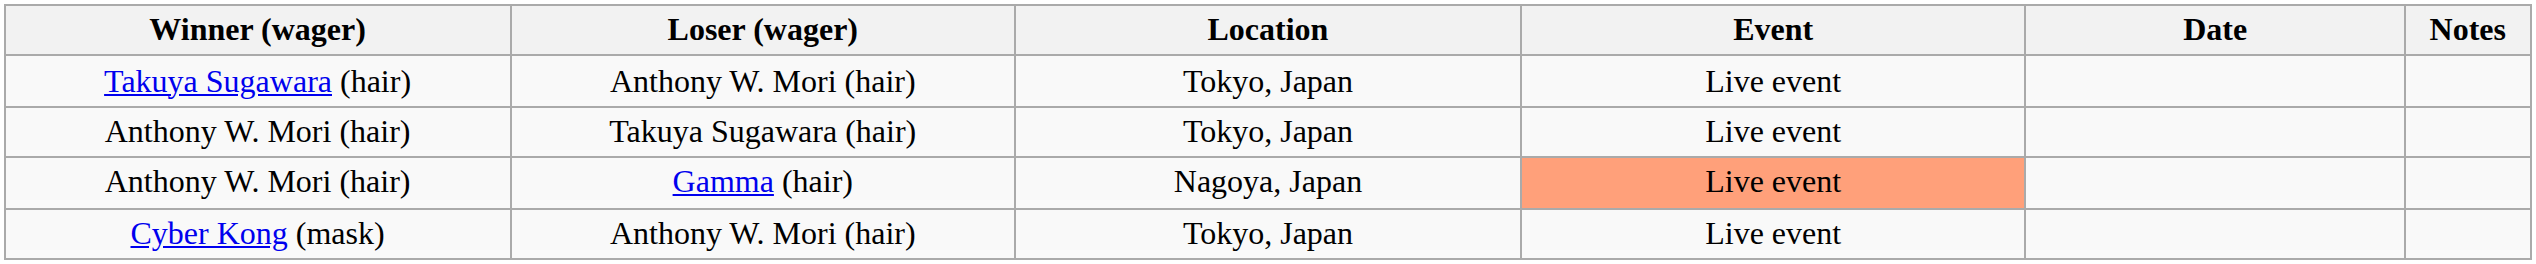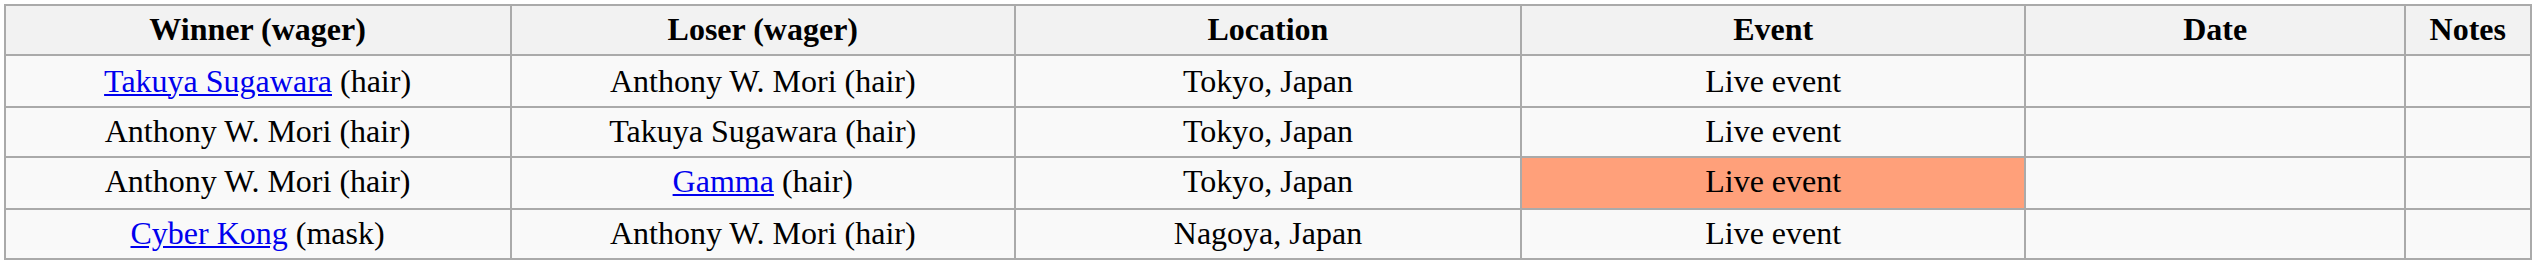 <table class="wikitable sortable" width=100%  style="text-align: center">
 <tr>
 <th width=20% scope="col">Winner (wager)</th>
 <th width=20% scope="col">Loser (wager)</th>
 <th width=20% scope="col">Location</th>
 <th width=20% scope="col">Event</th>
 <th width=15% scope="col">Date</th>
 <th class="unsortable" width=5% scope="col">Notes</th>
 </tr>
 <tr>
 <td><a href='#'>Takuya Sugawara</a> (hair)</td>
 <td>Anthony W. Mori (hair)</td>
 <td>Tokyo, Japan</td>
 <td>Live event</td>
 <td></td>
 <td></td>
 </tr>
 <tr>
 <td>Anthony W. Mori (hair)</td>
 <td>Takuya Sugawara (hair)</td>
 <td>Tokyo, Japan</td>
 <td>Live event</td>
 <td></td>
 <td></td>
 </tr>
 <tr>
 <td>Anthony W. Mori (hair)</td>
 <td><a href='#'>Gamma</a> (hair)</td>
-<td>Nagoya, Japan</td>
+<td>Tokyo, Japan</td>
 <td style="background: lightsalmon;">Live event</td>
 <td></td>
 <td></td>
 </tr>
 <tr>
 <td><a href='#'>Cyber Kong</a> (mask)</td>
 <td>Anthony W. Mori (hair)</td>
-<td>Tokyo, Japan</td>
+<td>Nagoya, Japan</td>
 <td>Live event</td>
 <td></td>
 <td></td>
 </tr>
 </table>
